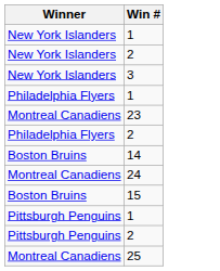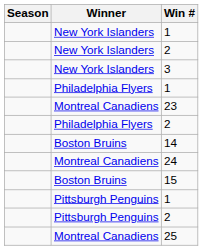 <table class="wikitable">
 <tr>
+<th>Season</th>
 <th>Winner</th>
 <th>Win #</th>
 </tr>
 <tr>
+<td></td>
 <td><a href='#'>New York Islanders</a> </td>
 <td>1</td>
 </tr>
 <tr>
+<td></td>
 <td><a href='#'>New York Islanders</a> </td>
 <td>2</td>
 </tr>
 <tr>
+<td></td>
 <td><a href='#'>New York Islanders</a></td>
 <td>3</td>
 </tr>
 <tr>
+<td></td>
 <td><a href='#'>Philadelphia Flyers</a></td>
 <td>1</td>
 </tr>
 <tr>
+<td></td>
 <td><a href='#'>Montreal Canadiens</a> </td>
 <td>23</td>
 </tr>
 <tr>
+<td></td>
 <td><a href='#'>Philadelphia Flyers</a></td>
 <td>2</td>
 </tr>
 <tr>
+<td></td>
 <td><a href='#'>Boston Bruins</a></td>
 <td>14</td>
 </tr>
 <tr>
+<td></td>
 <td><a href='#'>Montreal Canadiens</a></td>
 <td>24</td>
 </tr>
 <tr>
+<td></td>
 <td><a href='#'>Boston Bruins</a></td>
 <td>15</td>
 </tr>
 <tr>
+<td></td>
 <td><a href='#'>Pittsburgh Penguins</a> </td>
 <td>1</td>
 </tr>
 <tr>
+<td></td>
 <td><a href='#'>Pittsburgh Penguins</a> </td>
 <td>2</td>
 </tr>
 <tr>
+<td></td>
 <td><a href='#'>Montreal Canadiens</a> </td>
 <td>25</td>
 </tr>
 </table>
